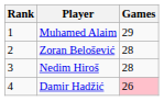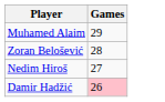 <table class="wikitable">
 <tr>
-<th>Rank</th>
 <th>Player</th>
 <th>Games</th>
 </tr>
 <tr>
-<td>1</td>
 <td> <a href='#'>Muhamed Alaim</a></td>
 <td>29</td>
 </tr>
 <tr>
-<td>2</td>
 <td> <a href='#'>Zoran Belošević</a></td>
 <td>28</td>
 </tr>
 <tr>
-<td>3</td>
 <td> <a href='#'>Nedim Hiroš</a></td>
-<td>28</td>
+<td>27</td>
 </tr>
 <tr>
-<td>4</td>
 <td> <a href='#'>Damir Hadžić</a></td>
 <td style="background: pink;">26</td>
 </tr>
 </table>
